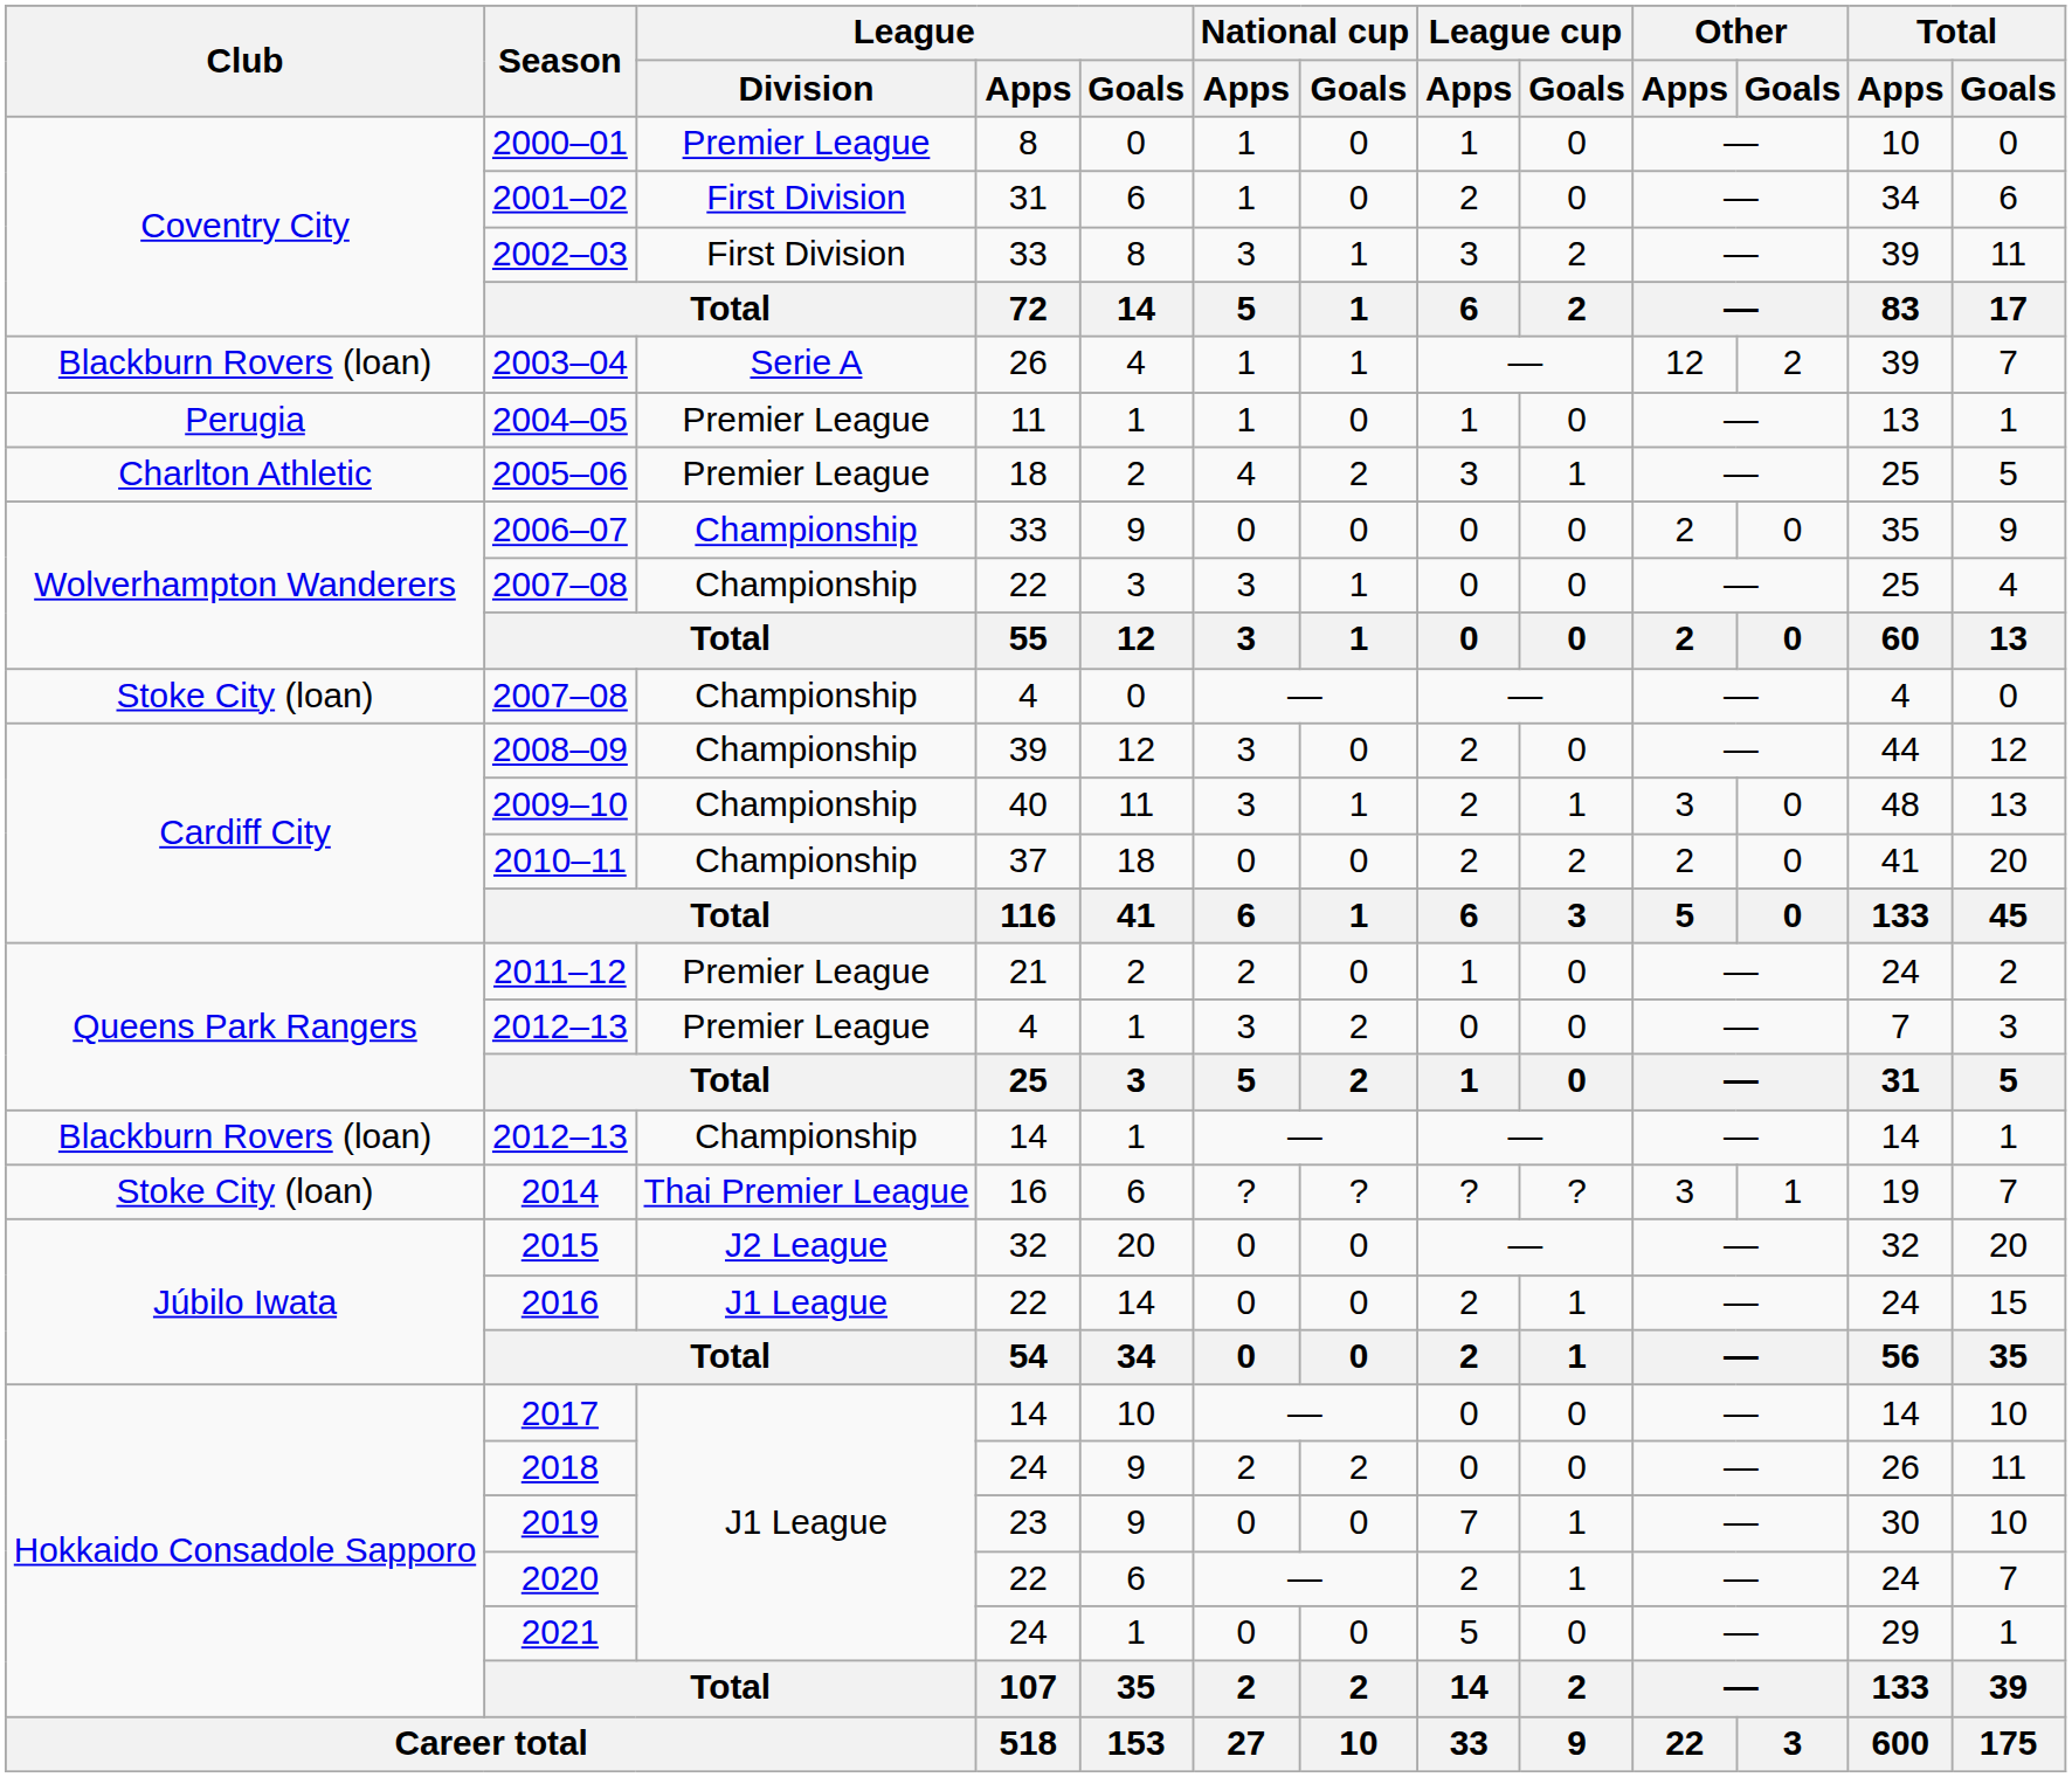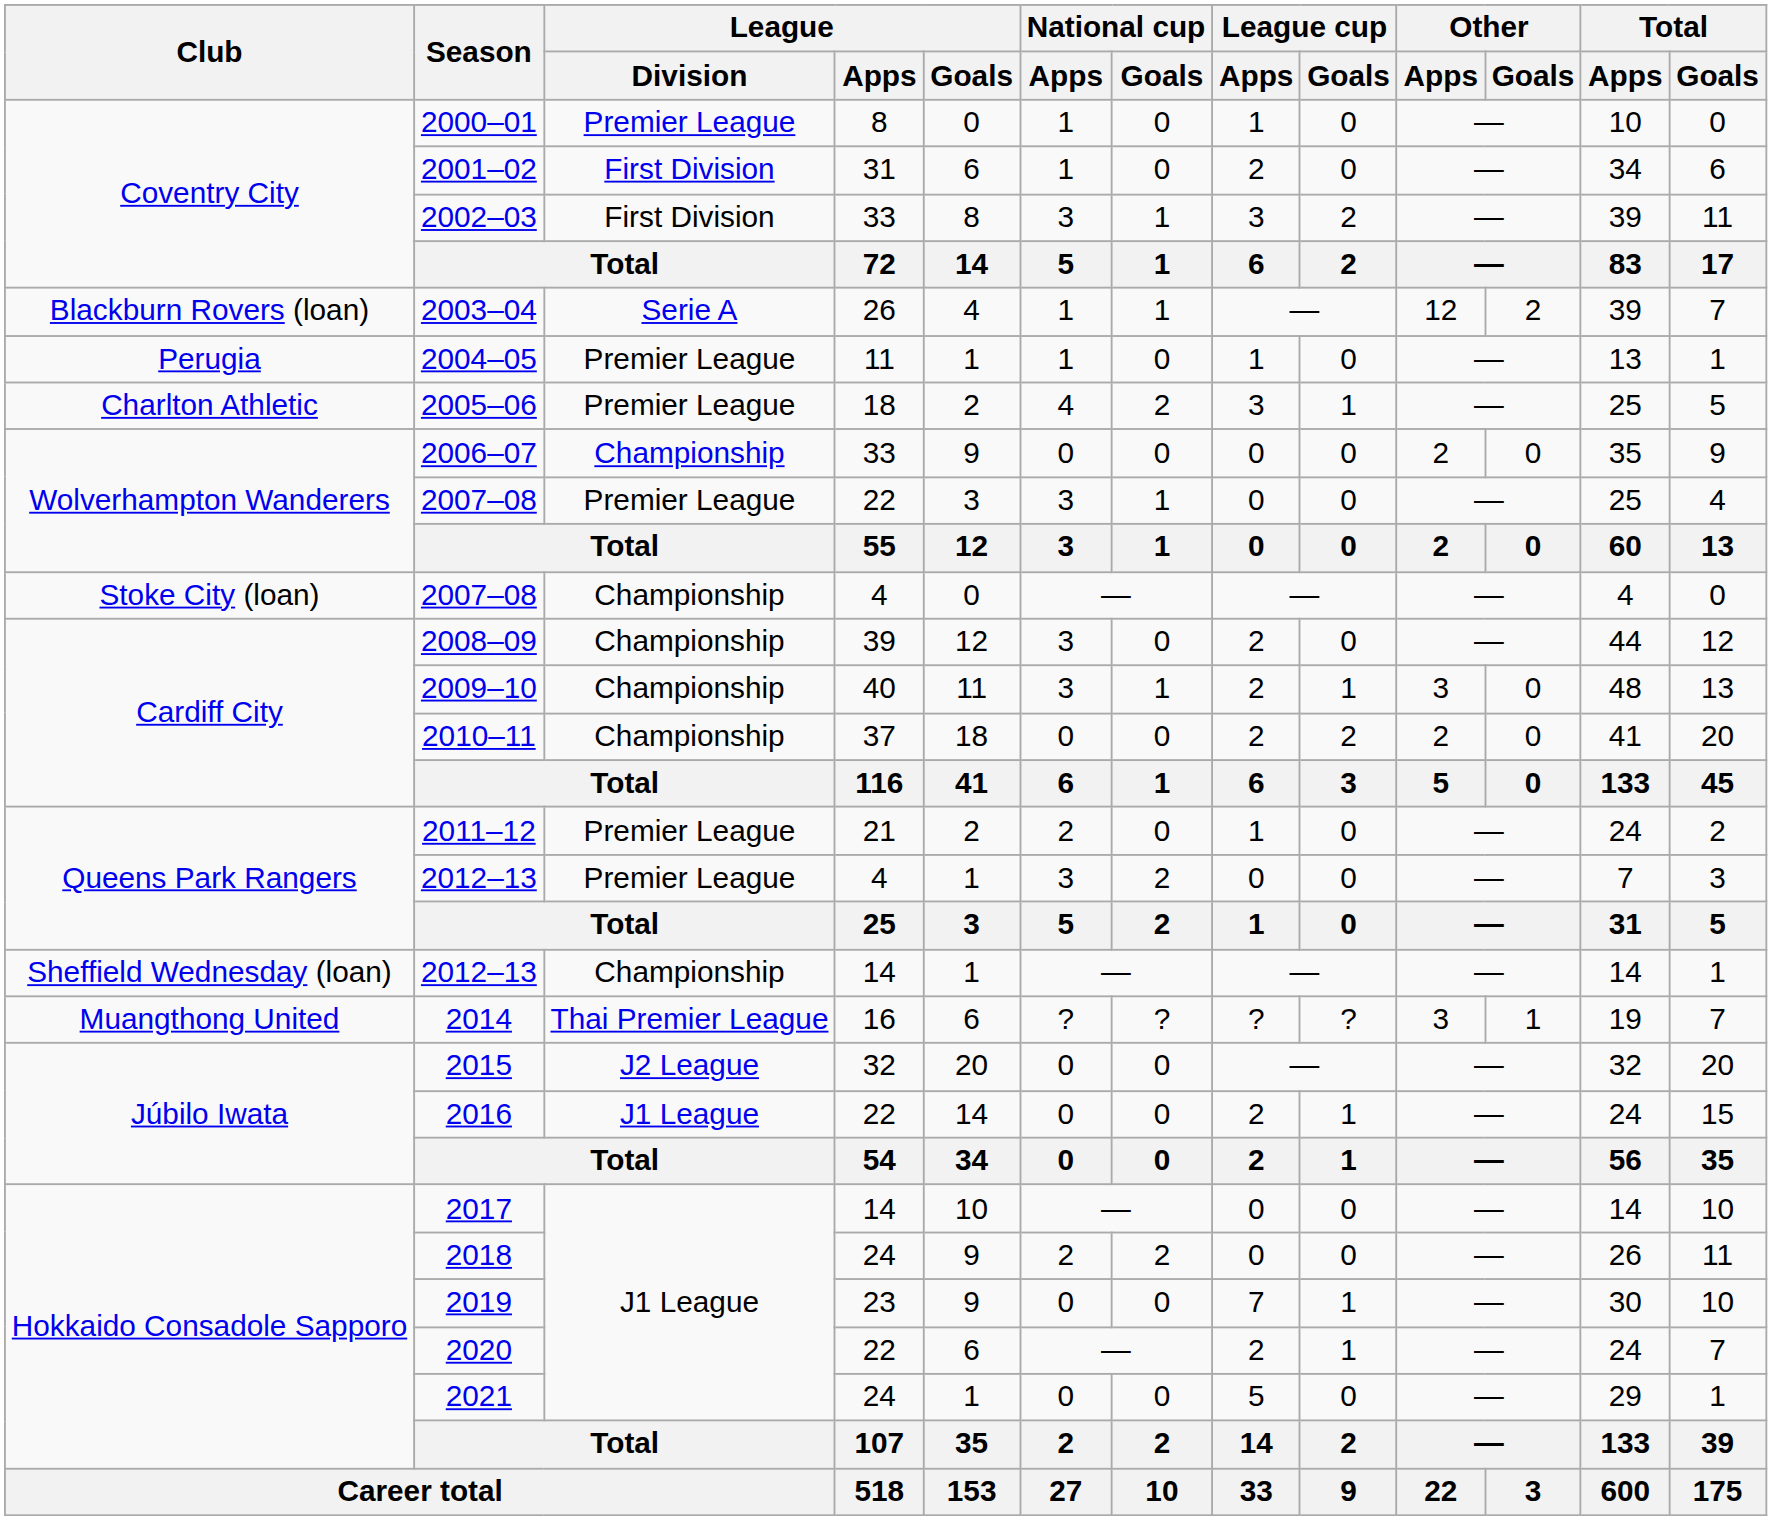 <table class=wikitable style="text-align: center;">
 <tr>
 <th rowspan=2>Club</th>
 <th rowspan=2>Season</th>
 <th colspan=3>League</th>
 <th colspan=2>National cup</th>
 <th colspan=2>League cup</th>
 <th colspan=2>Other</th>
 <th colspan=2>Total</th>
 </tr>
 <tr>
 <th>Division</th>
 <th>Apps</th>
 <th>Goals</th>
 <th>Apps</th>
 <th>Goals</th>
 <th>Apps</th>
 <th>Goals</th>
 <th>Apps</th>
 <th>Goals</th>
 <th>Apps</th>
 <th>Goals</th>
 </tr>
 <tr>
 <td rowspan=4><a href='#'>Coventry City</a></td>
 <td><a href='#'>2000–01</a></td>
 <td><a href='#'>Premier League</a></td>
 <td>8</td>
 <td>0</td>
 <td>1</td>
 <td>0</td>
 <td>1</td>
 <td>0</td>
 <td colspan=2>—</td>
 <td>10</td>
 <td>0</td>
 </tr>
 <tr>
 <td><a href='#'>2001–02</a></td>
 <td><a href='#'>First Division</a></td>
 <td>31</td>
 <td>6</td>
 <td>1</td>
 <td>0</td>
 <td>2</td>
 <td>0</td>
 <td colspan=2>—</td>
 <td>34</td>
 <td>6</td>
 </tr>
 <tr>
 <td><a href='#'>2002–03</a></td>
 <td>First Division</td>
 <td>33</td>
 <td>8</td>
 <td>3</td>
 <td>1</td>
 <td>3</td>
 <td>2</td>
 <td colspan=2>—</td>
 <td>39</td>
 <td>11</td>
 </tr>
 <tr>
 <th colspan=2>Total</th>
 <th>72</th>
 <th>14</th>
 <th>5</th>
 <th>1</th>
 <th>6</th>
 <th>2</th>
 <th colspan=2>—</th>
 <th>83</th>
 <th>17</th>
 </tr>
 <tr>
 <td><a href='#'>Blackburn Rovers</a> (loan)</td>
 <td><a href='#'>2003–04</a></td>
 <td><a href='#'>Serie A</a></td>
 <td>26</td>
 <td>4</td>
 <td>1</td>
 <td>1</td>
 <td colspan=2>—</td>
 <td>12</td>
 <td>2</td>
 <td>39</td>
 <td>7</td>
 </tr>
 <tr>
 <td><a href='#'>Perugia</a></td>
 <td><a href='#'>2004–05</a></td>
 <td>Premier League</td>
 <td>11</td>
 <td>1</td>
 <td>1</td>
 <td>0</td>
 <td>1</td>
 <td>0</td>
 <td colspan=2>—</td>
 <td>13</td>
 <td>1</td>
 </tr>
 <tr>
 <td><a href='#'>Charlton Athletic</a></td>
 <td><a href='#'>2005–06</a></td>
 <td>Premier League</td>
 <td>18</td>
 <td>2</td>
 <td>4</td>
 <td>2</td>
 <td>3</td>
 <td>1</td>
 <td colspan=2>—</td>
 <td>25</td>
 <td>5</td>
 </tr>
 <tr>
 <td rowspan=3><a href='#'>Wolverhampton Wanderers</a></td>
 <td><a href='#'>2006–07</a></td>
 <td><a href='#'>Championship</a></td>
 <td>33</td>
 <td>9</td>
 <td>0</td>
 <td>0</td>
 <td>0</td>
 <td>0</td>
 <td>2</td>
 <td>0</td>
 <td>35</td>
 <td>9</td>
 </tr>
 <tr>
 <td><a href='#'>2007–08</a></td>
-<td>Championship</td>
+<td>Premier League</td>
 <td>22</td>
 <td>3</td>
 <td>3</td>
 <td>1</td>
 <td>0</td>
 <td>0</td>
 <td colspan=2>—</td>
 <td>25</td>
 <td>4</td>
 </tr>
 <tr>
 <th colspan=2>Total</th>
 <th>55</th>
 <th>12</th>
 <th>3</th>
 <th>1</th>
 <th>0</th>
 <th>0</th>
 <th>2</th>
 <th>0</th>
 <th>60</th>
 <th>13</th>
 </tr>
 <tr>
 <td><a href='#'>Stoke City</a> (loan)</td>
 <td><a href='#'>2007–08</a></td>
 <td>Championship</td>
 <td>4</td>
 <td>0</td>
 <td colspan=2>—</td>
 <td colspan=2>—</td>
 <td colspan=2>—</td>
 <td>4</td>
 <td>0</td>
 </tr>
 <tr>
 <td rowspan=4><a href='#'>Cardiff City</a></td>
 <td><a href='#'>2008–09</a></td>
 <td>Championship</td>
 <td>39</td>
 <td>12</td>
 <td>3</td>
 <td>0</td>
 <td>2</td>
 <td>0</td>
 <td colspan=2>—</td>
 <td>44</td>
 <td>12</td>
 </tr>
 <tr>
 <td><a href='#'>2009–10</a></td>
 <td>Championship</td>
 <td>40</td>
 <td>11</td>
 <td>3</td>
 <td>1</td>
 <td>2</td>
 <td>1</td>
 <td>3</td>
 <td>0</td>
 <td>48</td>
 <td>13</td>
 </tr>
 <tr>
 <td><a href='#'>2010–11</a></td>
 <td>Championship</td>
 <td>37</td>
 <td>18</td>
 <td>0</td>
 <td>0</td>
 <td>2</td>
 <td>2</td>
 <td>2</td>
 <td>0</td>
 <td>41</td>
 <td>20</td>
 </tr>
 <tr>
 <th colspan=2>Total</th>
 <th>116</th>
 <th>41</th>
 <th>6</th>
 <th>1</th>
 <th>6</th>
 <th>3</th>
 <th>5</th>
 <th>0</th>
 <th>133</th>
 <th>45</th>
 </tr>
 <tr>
 <td rowspan=3><a href='#'>Queens Park Rangers</a></td>
 <td><a href='#'>2011–12</a></td>
 <td>Premier League</td>
 <td>21</td>
 <td>2</td>
 <td>2</td>
 <td>0</td>
 <td>1</td>
 <td>0</td>
 <td colspan=2>—</td>
 <td>24</td>
 <td>2</td>
 </tr>
 <tr>
 <td><a href='#'>2012–13</a></td>
 <td>Premier League</td>
 <td>4</td>
 <td>1</td>
 <td>3</td>
 <td>2</td>
 <td>0</td>
 <td>0</td>
 <td colspan=2>—</td>
 <td>7</td>
 <td>3</td>
 </tr>
 <tr>
 <th colspan=2>Total</th>
 <th>25</th>
 <th>3</th>
 <th>5</th>
 <th>2</th>
 <th>1</th>
 <th>0</th>
 <th colspan=2>—</th>
 <th>31</th>
 <th>5</th>
 </tr>
 <tr>
-<td><a href='#'>Blackburn Rovers</a> (loan)</td>
+<td><a href='#'>Sheffield Wednesday</a> (loan)</td>
 <td><a href='#'>2012–13</a></td>
 <td>Championship</td>
 <td>14</td>
 <td>1</td>
 <td colspan=2>—</td>
 <td colspan=2>—</td>
 <td colspan=2>—</td>
 <td>14</td>
 <td>1</td>
 </tr>
 <tr>
-<td><a href='#'>Stoke City</a> (loan)</td>
+<td><a href='#'>Muangthong United</a></td>
 <td><a href='#'>2014</a></td>
 <td><a href='#'>Thai Premier League</a></td>
 <td>16</td>
 <td>6</td>
 <td>?</td>
 <td>?</td>
 <td>?</td>
 <td>?</td>
 <td>3</td>
 <td>1</td>
 <td>19</td>
 <td>7</td>
 </tr>
 <tr>
 <td rowspan=3><a href='#'>Júbilo Iwata</a></td>
 <td><a href='#'>2015</a></td>
 <td><a href='#'>J2 League</a></td>
 <td>32</td>
 <td>20</td>
 <td>0</td>
 <td>0</td>
 <td colspan=2>—</td>
 <td colspan=2>—</td>
 <td>32</td>
 <td>20</td>
 </tr>
 <tr>
 <td><a href='#'>2016</a></td>
 <td><a href='#'>J1 League</a></td>
 <td>22</td>
 <td>14</td>
 <td>0</td>
 <td>0</td>
 <td>2</td>
 <td>1</td>
 <td colspan=2>—</td>
 <td>24</td>
 <td>15</td>
 </tr>
 <tr>
 <th colspan=2>Total</th>
 <th>54</th>
 <th>34</th>
 <th>0</th>
 <th>0</th>
 <th>2</th>
 <th>1</th>
 <th colspan=2>—</th>
 <th>56</th>
 <th>35</th>
 </tr>
 <tr>
 <td rowspan=6><a href='#'>Hokkaido Consadole Sapporo</a></td>
 <td><a href='#'>2017</a></td>
 <td rowspan=5>J1 League</td>
 <td>14</td>
 <td>10</td>
 <td colspan=2>—</td>
 <td>0</td>
 <td>0</td>
 <td colspan=2>—</td>
 <td>14</td>
 <td>10</td>
 </tr>
 <tr>
 <td><a href='#'>2018</a></td>
 <td>24</td>
 <td>9</td>
 <td>2</td>
 <td>2</td>
 <td>0</td>
 <td>0</td>
 <td colspan=2>—</td>
 <td>26</td>
 <td>11</td>
 </tr>
 <tr>
 <td><a href='#'>2019</a></td>
 <td>23</td>
 <td>9</td>
 <td>0</td>
 <td>0</td>
 <td>7</td>
 <td>1</td>
 <td colspan=2>—</td>
 <td>30</td>
 <td>10</td>
 </tr>
 <tr>
 <td><a href='#'>2020</a></td>
 <td>22</td>
 <td>6</td>
 <td colspan=2>—</td>
 <td>2</td>
 <td>1</td>
 <td colspan=2>—</td>
 <td>24</td>
 <td>7</td>
 </tr>
 <tr>
 <td><a href='#'>2021</a></td>
 <td>24</td>
 <td>1</td>
 <td>0</td>
 <td>0</td>
 <td>5</td>
 <td>0</td>
 <td colspan=2>—</td>
 <td>29</td>
 <td>1</td>
 </tr>
 <tr>
 <th colspan=2>Total</th>
 <th>107</th>
 <th>35</th>
 <th>2</th>
 <th>2</th>
 <th>14</th>
 <th>2</th>
 <th colspan=2>—</th>
 <th>133</th>
 <th>39</th>
 </tr>
 <tr>
 <th colspan=3>Career total</th>
 <th>518</th>
 <th>153</th>
 <th>27</th>
 <th>10</th>
 <th>33</th>
 <th>9</th>
 <th>22</th>
 <th>3</th>
 <th>600</th>
 <th>175</th>
 </tr>
 </table>
